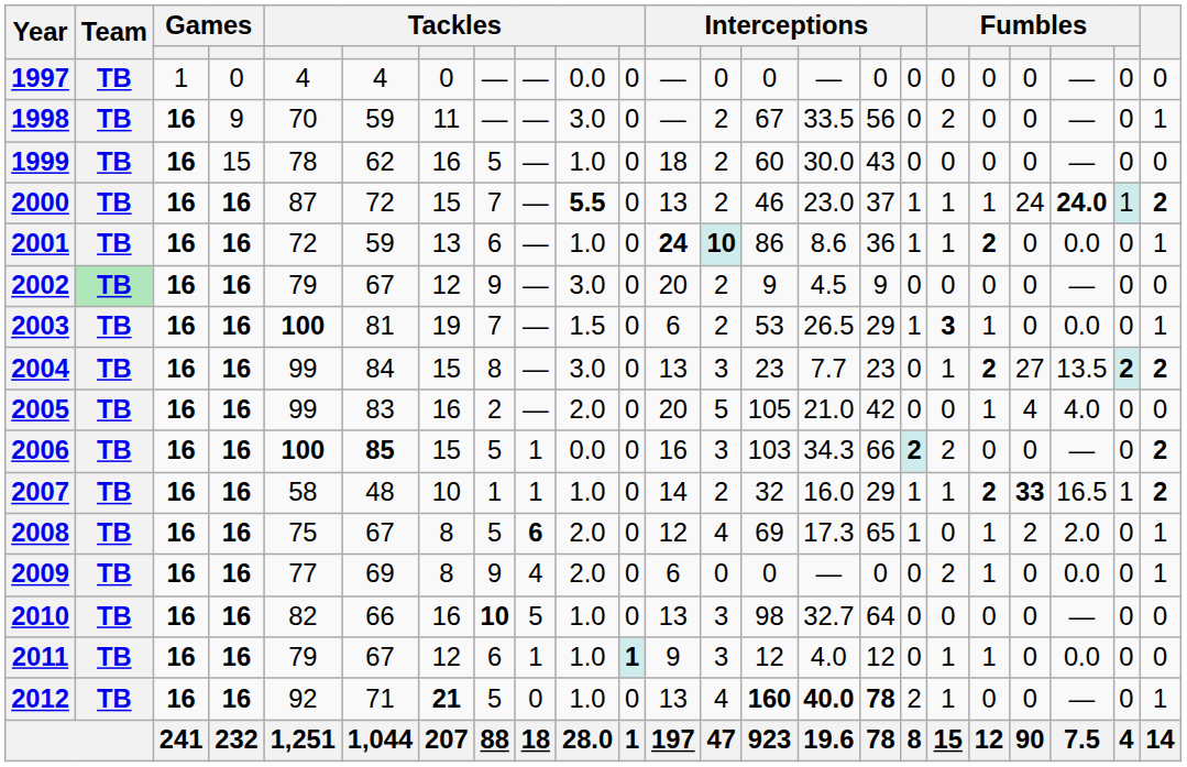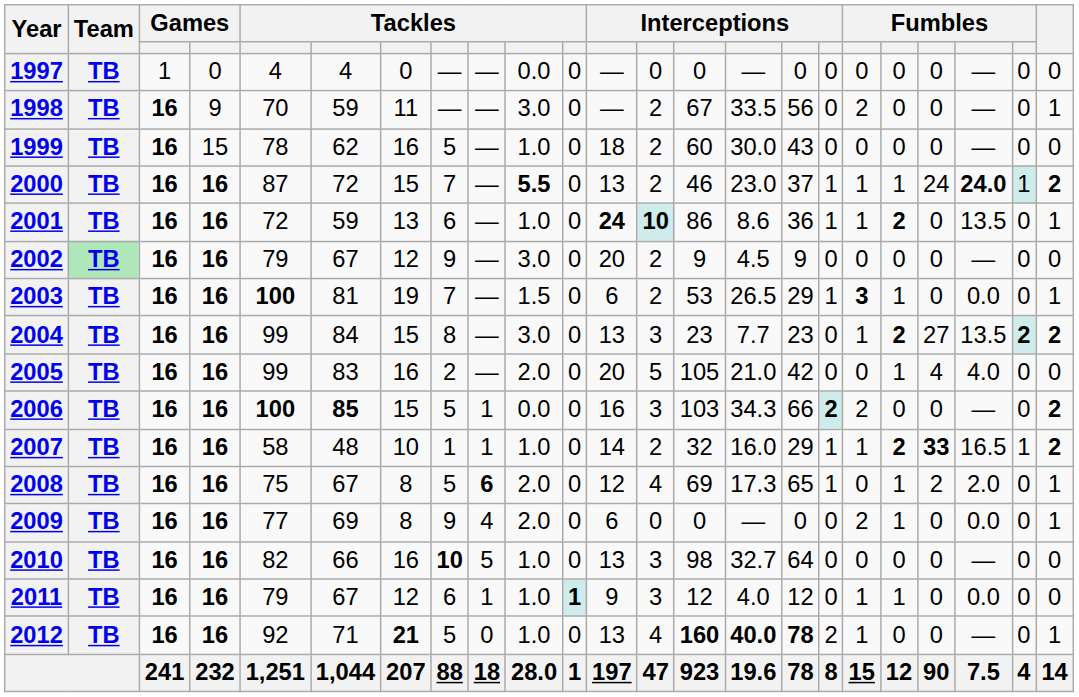 <table class="wikitable" style="text-align:center;">
 <tr>
 <th rowspan="2">Year</th>
 <th rowspan="2">Team</th>
 <th colspan="2">Games</th>
 <th colspan="7">Tackles</th>
 <th colspan="6">Interceptions</th>
 <th colspan="5">Fumbles</th>
 <th rowspan="2"></th>
 </tr>
 <tr>
 <th></th>
 <th></th>
 <th></th>
 <th></th>
 <th></th>
 <th></th>
 <th></th>
 <th></th>
 <th></th>
 <th></th>
 <th></th>
 <th></th>
 <th></th>
 <th></th>
 <th></th>
 <th></th>
 <th></th>
 <th></th>
 <th></th>
 <th></th>
 </tr>
 <tr>
 <th><a href='#'>1997</a></th>
 <th><a href='#'>TB</a></th>
 <td>1</td>
 <td>0</td>
 <td>4</td>
 <td>4</td>
 <td>0</td>
 <td>—</td>
 <td>—</td>
 <td>0.0</td>
 <td>0</td>
 <td>—</td>
 <td>0</td>
 <td>0</td>
 <td>—</td>
 <td>0</td>
 <td>0</td>
 <td>0</td>
 <td>0</td>
 <td>0</td>
 <td>—</td>
 <td>0</td>
 <td>0</td>
 </tr>
 <tr>
 <th><a href='#'>1998</a></th>
 <th><a href='#'>TB</a></th>
 <td><strong>16</strong></td>
 <td>9</td>
 <td>70</td>
 <td>59</td>
 <td>11</td>
 <td>—</td>
 <td>—</td>
 <td>3.0</td>
 <td>0</td>
 <td>—</td>
 <td>2</td>
 <td>67</td>
 <td>33.5</td>
 <td>56</td>
 <td>0</td>
 <td>2</td>
 <td>0</td>
 <td>0</td>
 <td>—</td>
 <td>0</td>
 <td>1</td>
 </tr>
 <tr>
 <th><a href='#'>1999</a></th>
 <th><a href='#'>TB</a></th>
 <td><strong>16</strong></td>
 <td>15</td>
 <td>78</td>
 <td>62</td>
 <td>16</td>
 <td>5</td>
 <td>—</td>
 <td>1.0</td>
 <td>0</td>
 <td>18</td>
 <td>2</td>
 <td>60</td>
 <td>30.0</td>
 <td>43</td>
 <td>0</td>
 <td>0</td>
 <td>0</td>
 <td>0</td>
 <td>—</td>
 <td>0</td>
 <td>0</td>
 </tr>
 <tr>
 <th><a href='#'>2000</a></th>
 <th><a href='#'>TB</a></th>
 <td><strong>16</strong></td>
 <td><strong>16</strong></td>
 <td>87</td>
 <td>72</td>
 <td>15</td>
 <td>7</td>
 <td>—</td>
 <td><strong>5.5</strong></td>
 <td>0</td>
 <td>13</td>
 <td>2</td>
 <td>46</td>
 <td>23.0</td>
 <td>37</td>
 <td>1</td>
 <td>1</td>
 <td>1</td>
 <td>24</td>
 <td><strong>24.0</strong></td>
 <td style="background:#cfecec;">1</td>
 <td><strong>2</strong></td>
 </tr>
 <tr>
 <th><a href='#'>2001</a></th>
 <th><a href='#'>TB</a></th>
 <td><strong>16</strong></td>
 <td><strong>16</strong></td>
 <td>72</td>
 <td>59</td>
 <td>13</td>
 <td>6</td>
 <td>—</td>
 <td>1.0</td>
 <td>0</td>
 <td><strong>24</strong></td>
 <td style="background:#cfecec;"><strong>10</strong></td>
 <td>86</td>
 <td>8.6</td>
 <td>36</td>
 <td>1</td>
 <td>1</td>
 <td><strong>2</strong></td>
 <td>0</td>
-<td>0.0</td>
+<td>13.5</td>
 <td>0</td>
 <td>1</td>
 </tr>
 <tr>
 <th><a href='#'>2002</a></th>
 <th style="background:#afe6ba;"><a href='#'>TB</a></th>
 <td><strong>16</strong></td>
 <td><strong>16</strong></td>
 <td>79</td>
 <td>67</td>
 <td>12</td>
 <td>9</td>
 <td>—</td>
 <td>3.0</td>
 <td>0</td>
 <td>20</td>
 <td>2</td>
 <td>9</td>
 <td>4.5</td>
 <td>9</td>
 <td>0</td>
 <td>0</td>
 <td>0</td>
 <td>0</td>
 <td>—</td>
 <td>0</td>
 <td>0</td>
 </tr>
 <tr>
 <th><a href='#'>2003</a></th>
 <th><a href='#'>TB</a></th>
 <td><strong>16</strong></td>
 <td><strong>16</strong></td>
 <td><strong>100</strong></td>
 <td>81</td>
 <td>19</td>
 <td>7</td>
 <td>—</td>
 <td>1.5</td>
 <td>0</td>
 <td>6</td>
 <td>2</td>
 <td>53</td>
 <td>26.5</td>
 <td>29</td>
 <td>1</td>
 <td><strong>3</strong></td>
 <td>1</td>
 <td>0</td>
 <td>0.0</td>
 <td>0</td>
 <td>1</td>
 </tr>
 <tr>
 <th><a href='#'>2004</a></th>
 <th><a href='#'>TB</a></th>
 <td><strong>16</strong></td>
 <td><strong>16</strong></td>
 <td>99</td>
 <td>84</td>
 <td>15</td>
 <td>8</td>
 <td>—</td>
 <td>3.0</td>
 <td>0</td>
 <td>13</td>
 <td>3</td>
 <td>23</td>
 <td>7.7</td>
 <td>23</td>
 <td>0</td>
 <td>1</td>
 <td><strong>2</strong></td>
 <td>27</td>
 <td>13.5</td>
 <td style="background:#cfecec;"><strong>2</strong></td>
 <td><strong>2</strong></td>
 </tr>
 <tr>
 <th><a href='#'>2005</a></th>
 <th><a href='#'>TB</a></th>
 <td><strong>16</strong></td>
 <td><strong>16</strong></td>
 <td>99</td>
 <td>83</td>
 <td>16</td>
 <td>2</td>
 <td>—</td>
 <td>2.0</td>
 <td>0</td>
 <td>20</td>
 <td>5</td>
 <td>105</td>
 <td>21.0</td>
 <td>42</td>
 <td>0</td>
 <td>0</td>
 <td>1</td>
 <td>4</td>
 <td>4.0</td>
 <td>0</td>
 <td>0</td>
 </tr>
 <tr>
 <th><a href='#'>2006</a></th>
 <th><a href='#'>TB</a></th>
 <td><strong>16</strong></td>
 <td><strong>16</strong></td>
 <td><strong>100</strong></td>
 <td><strong>85</strong></td>
 <td>15</td>
 <td>5</td>
 <td>1</td>
 <td>0.0</td>
 <td>0</td>
 <td>16</td>
 <td>3</td>
 <td>103</td>
 <td>34.3</td>
 <td>66</td>
 <td style="background:#cfecec;"><strong>2</strong></td>
 <td>2</td>
 <td>0</td>
 <td>0</td>
 <td>—</td>
 <td>0</td>
 <td><strong>2</strong></td>
 </tr>
 <tr>
 <th><a href='#'>2007</a></th>
 <th><a href='#'>TB</a></th>
 <td><strong>16</strong></td>
 <td><strong>16</strong></td>
 <td>58</td>
 <td>48</td>
 <td>10</td>
 <td>1</td>
 <td>1</td>
 <td>1.0</td>
 <td>0</td>
 <td>14</td>
 <td>2</td>
 <td>32</td>
 <td>16.0</td>
 <td>29</td>
 <td>1</td>
 <td>1</td>
 <td><strong>2</strong></td>
 <td><strong>33</strong></td>
 <td>16.5</td>
 <td>1</td>
 <td><strong>2</strong></td>
 </tr>
 <tr>
 <th><a href='#'>2008</a></th>
 <th><a href='#'>TB</a></th>
 <td><strong>16</strong></td>
 <td><strong>16</strong></td>
 <td>75</td>
 <td>67</td>
 <td>8</td>
 <td>5</td>
 <td><strong>6</strong></td>
 <td>2.0</td>
 <td>0</td>
 <td>12</td>
 <td>4</td>
 <td>69</td>
 <td>17.3</td>
 <td>65</td>
 <td>1</td>
 <td>0</td>
 <td>1</td>
 <td>2</td>
 <td>2.0</td>
 <td>0</td>
 <td>1</td>
 </tr>
 <tr>
 <th><a href='#'>2009</a></th>
 <th><a href='#'>TB</a></th>
 <td><strong>16</strong></td>
 <td><strong>16</strong></td>
 <td>77</td>
 <td>69</td>
 <td>8</td>
 <td>9</td>
 <td>4</td>
 <td>2.0</td>
 <td>0</td>
 <td>6</td>
 <td>0</td>
 <td>0</td>
 <td>—</td>
 <td>0</td>
 <td>0</td>
 <td>2</td>
 <td>1</td>
 <td>0</td>
 <td>0.0</td>
 <td>0</td>
 <td>1</td>
 </tr>
 <tr>
 <th><a href='#'>2010</a></th>
 <th><a href='#'>TB</a></th>
 <td><strong>16</strong></td>
 <td><strong>16</strong></td>
 <td>82</td>
 <td>66</td>
 <td>16</td>
 <td><strong>10</strong></td>
 <td>5</td>
 <td>1.0</td>
 <td>0</td>
 <td>13</td>
 <td>3</td>
 <td>98</td>
 <td>32.7</td>
 <td>64</td>
 <td>0</td>
 <td>0</td>
 <td>0</td>
 <td>0</td>
 <td>—</td>
 <td>0</td>
 <td>0</td>
 </tr>
 <tr>
 <th><a href='#'>2011</a></th>
 <th><a href='#'>TB</a></th>
 <td><strong>16</strong></td>
 <td><strong>16</strong></td>
 <td>79</td>
 <td>67</td>
 <td>12</td>
 <td>6</td>
 <td>1</td>
 <td>1.0</td>
 <td style="background:#cfecec;"><strong>1</strong></td>
 <td>9</td>
 <td>3</td>
 <td>12</td>
 <td>4.0</td>
 <td>12</td>
 <td>0</td>
 <td>1</td>
 <td>1</td>
 <td>0</td>
 <td>0.0</td>
 <td>0</td>
 <td>0</td>
 </tr>
 <tr>
 <th><a href='#'>2012</a></th>
 <th><a href='#'>TB</a></th>
 <td><strong>16</strong></td>
 <td><strong>16</strong></td>
 <td>92</td>
 <td>71</td>
 <td><strong>21</strong></td>
 <td>5</td>
 <td>0</td>
 <td>1.0</td>
 <td>0</td>
 <td>13</td>
 <td>4</td>
 <td><strong>160</strong></td>
 <td><strong>40.0</strong></td>
 <td><strong>78</strong></td>
 <td>2</td>
 <td>1</td>
 <td>0</td>
 <td>0</td>
 <td>—</td>
 <td>0</td>
 <td>1</td>
 </tr>
 <tr>
 <th colspan="2"></th>
 <th>241</th>
 <th>232</th>
 <th>1,251</th>
 <th>1,044</th>
 <th>207</th>
 <th><u>88</u></th>
 <th><u>18</u></th>
 <th>28.0</th>
 <th>1</th>
 <th><u>197</u></th>
 <th>47</th>
 <th>923</th>
 <th>19.6</th>
 <th>78</th>
 <th>8</th>
 <th><u>15</u></th>
 <th>12</th>
 <th>90</th>
 <th>7.5</th>
 <th>4</th>
 <th>14</th>
 </tr>
 </table>
